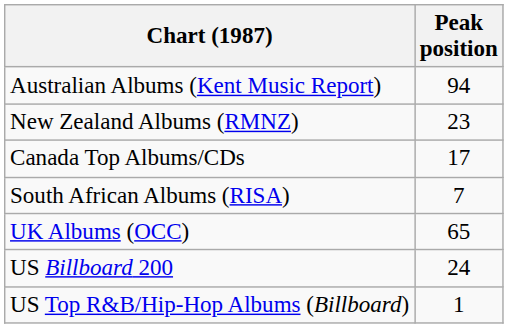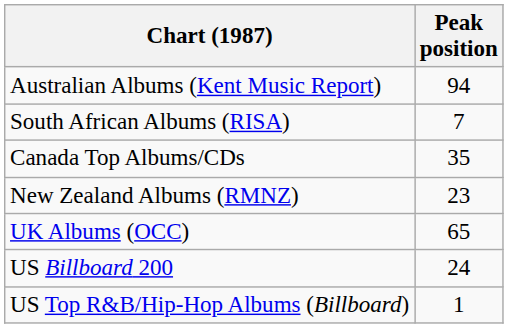 <table class="wikitable sortable">
 <tr>
 <th align="left">Chart (1987)</th>
 <th align="left">Peak<br>position</th>
 </tr>
 <tr>
 <td align="left">Australian Albums (<a href='#'>Kent Music Report</a>)</td>
 <td align="center">94</td>
 </tr>
 <tr>
-<td align="left">New Zealand Albums (<a href='#'>RMNZ</a>)</td>
-<td align="center">23</td>
+<td align="left">South African Albums (<a href='#'>RISA</a>)</td>
+<td align="center">7</td>
 </tr>
 <tr>
 <td align="left">Canada Top Albums/CDs</td>
-<td align="center">17</td>
+<td align="center">35</td>
 </tr>
 <tr>
-<td align="left">South African Albums (<a href='#'>RISA</a>)</td>
-<td align="center">7</td>
+<td align="left">New Zealand Albums (<a href='#'>RMNZ</a>)</td>
+<td align="center">23</td>
 </tr>
 <tr>
 <td align="left"><a href='#'>UK Albums</a> (<a href='#'>OCC</a>)</td>
 <td align="center">65</td>
 </tr>
 <tr>
 <td align="left">US <a href='#'><em>Billboard</em> 200</a></td>
 <td align="center">24</td>
 </tr>
 <tr>
 <td align="left">US <a href='#'>Top R&B/Hip-Hop Albums</a> (<em>Billboard</em>)</td>
 <td align="center">1</td>
 </tr>
 </table>
